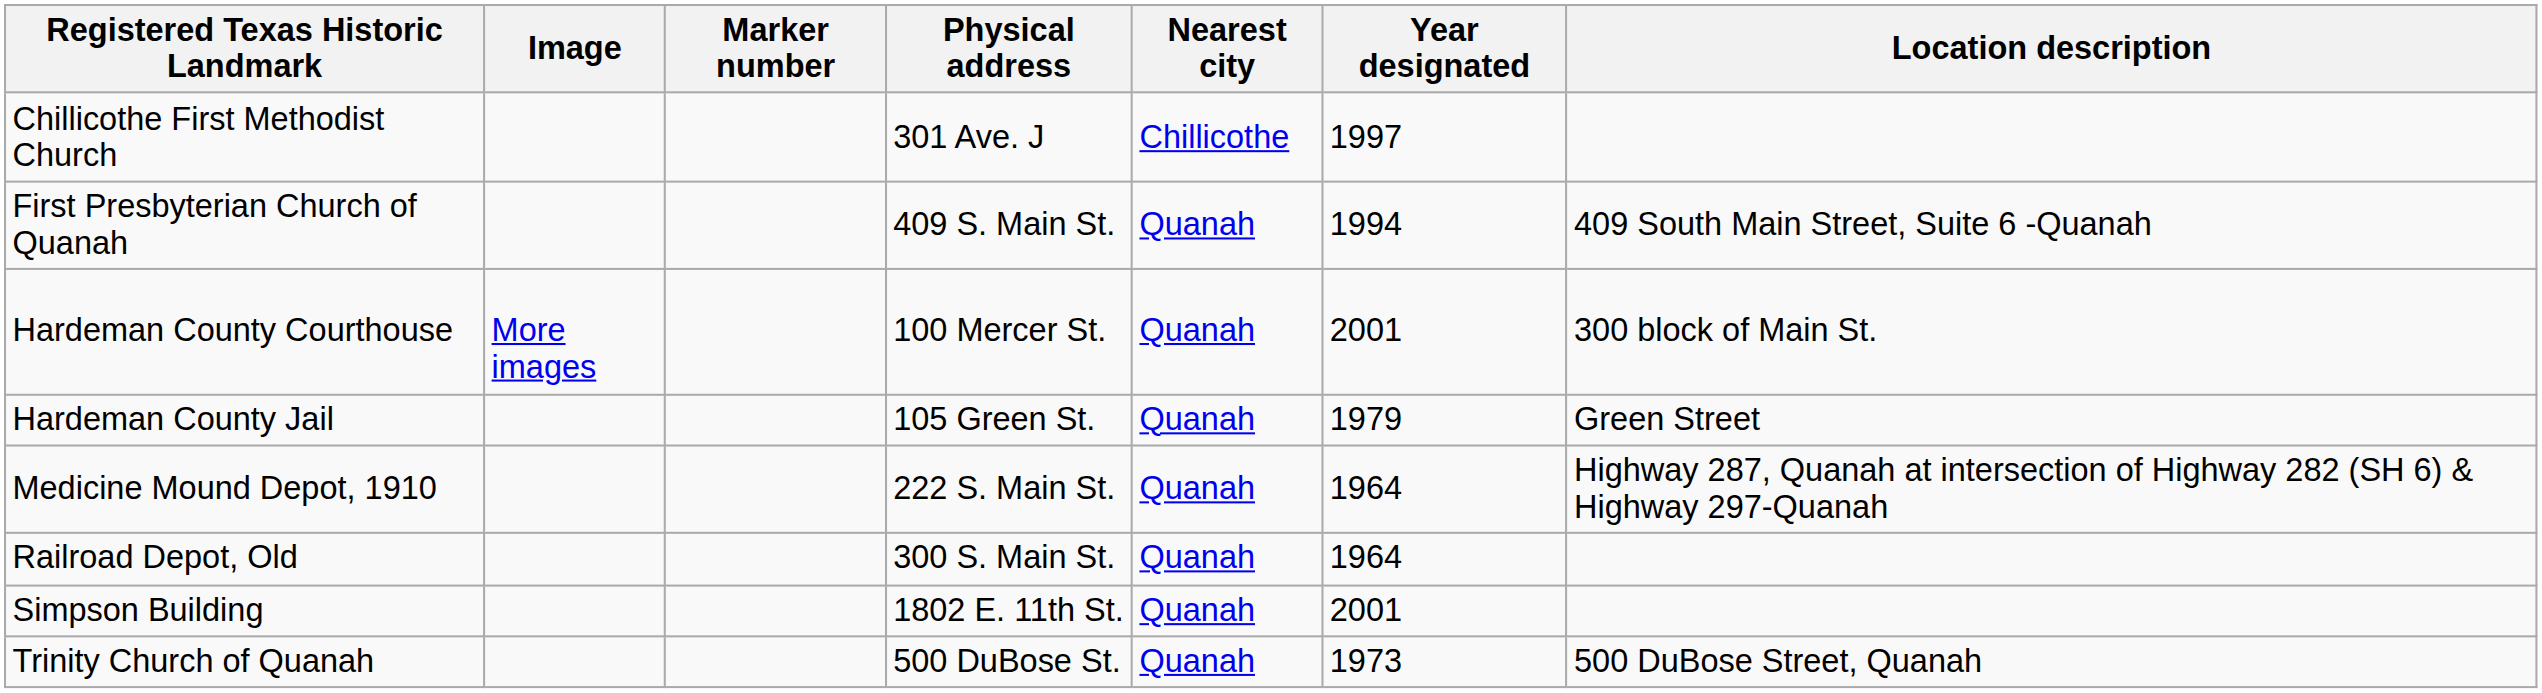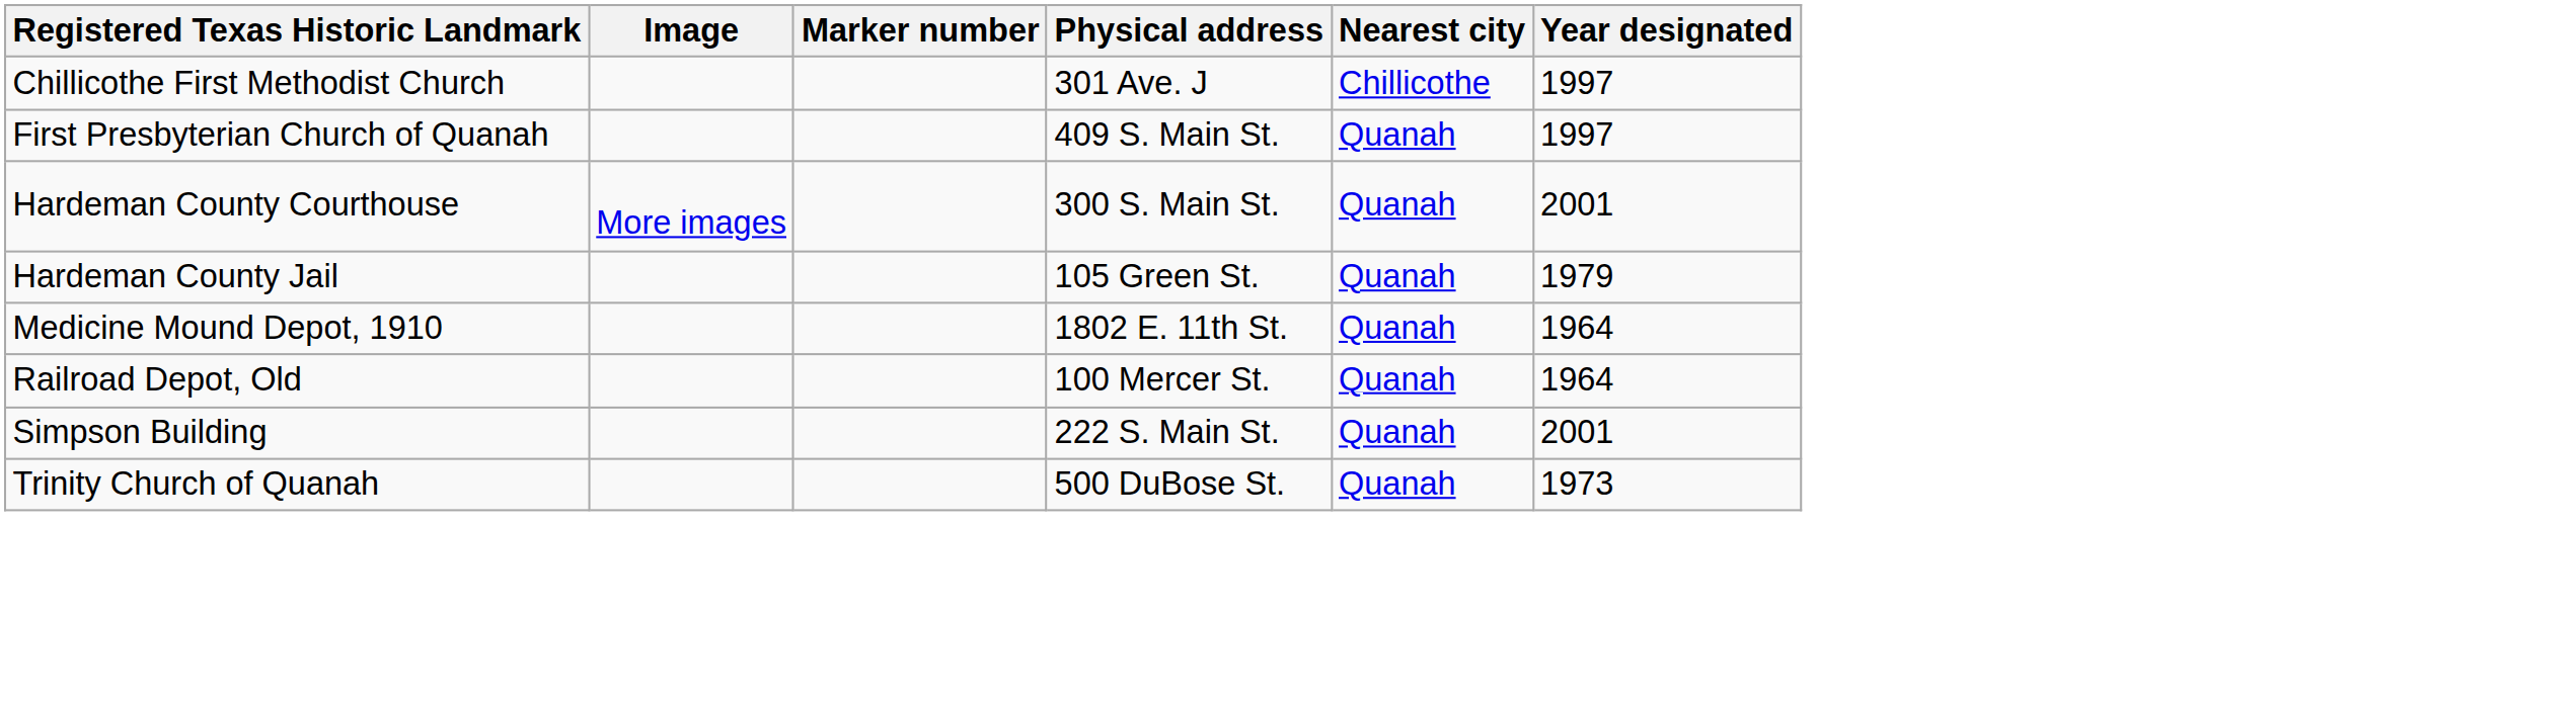 <table class="wikitable sortable">
 <tr>
 <th>Registered Texas Historic Landmark</th>
 <th>Image</th>
 <th>Marker number</th>
 <th>Physical address</th>
 <th>Nearest city</th>
 <th>Year designated</th>
-<th>Location description</th>
 </tr>
 <tr>
 <td>Chillicothe First Methodist Church</td>
 <td></td>
 <td></td>
 <td>301 Ave. J<br></td>
 <td><a href='#'>Chillicothe</a></td>
 <td>1997</td>
-<td></td>
 </tr>
 <tr>
 <td>First Presbyterian Church of Quanah</td>
 <td></td>
 <td></td>
 <td>409 S. Main St.<br></td>
 <td><a href='#'>Quanah</a></td>
-<td>1994</td>
-<td>409 South Main Street, Suite 6 -Quanah</td>
+<td>1997</td>
 </tr>
 <tr>
 <td>Hardeman County Courthouse</td>
 <td><br> <a href='#'>More images</a></td>
 <td></td>
-<td>100 Mercer St.<br></td>
+<td>300 S. Main St.<br></td>
 <td><a href='#'>Quanah</a></td>
 <td>2001</td>
-<td>300 block of Main St.</td>
 </tr>
 <tr>
 <td>Hardeman County Jail</td>
 <td></td>
 <td></td>
 <td>105 Green St.<br></td>
 <td><a href='#'>Quanah</a></td>
 <td>1979</td>
-<td>Green Street</td>
 </tr>
 <tr>
 <td>Medicine Mound Depot, 1910</td>
 <td></td>
 <td></td>
-<td>222 S. Main St.<br></td>
+<td>1802 E. 11th St.<br></td>
 <td><a href='#'>Quanah</a></td>
 <td>1964</td>
-<td>Highway 287, Quanah at intersection of Highway 282 (SH 6) & Highway 297-Quanah</td>
 </tr>
 <tr>
 <td>Railroad Depot, Old</td>
 <td></td>
 <td></td>
-<td>300 S. Main St.<br></td>
+<td>100 Mercer St.<br></td>
 <td><a href='#'>Quanah</a></td>
 <td>1964</td>
-<td></td>
 </tr>
 <tr>
 <td>Simpson Building</td>
 <td></td>
 <td></td>
-<td>1802 E. 11th St.<br></td>
+<td>222 S. Main St.<br></td>
 <td><a href='#'>Quanah</a></td>
 <td>2001</td>
-<td></td>
 </tr>
 <tr>
 <td>Trinity Church of Quanah</td>
 <td></td>
 <td></td>
 <td>500 DuBose St.<br></td>
 <td><a href='#'>Quanah</a></td>
 <td>1973</td>
-<td>500 DuBose Street, Quanah</td>
 </tr>
 </table>
